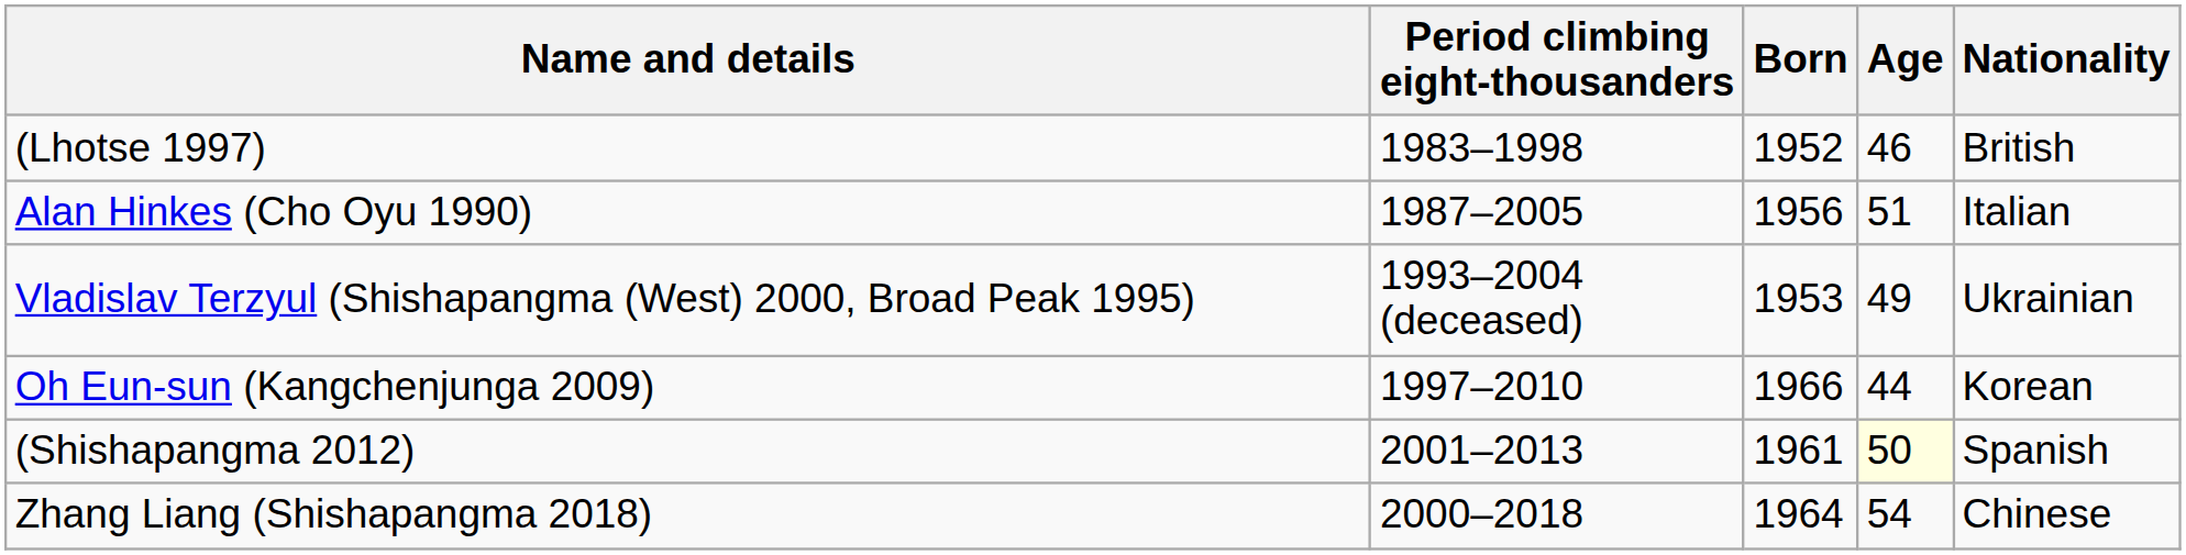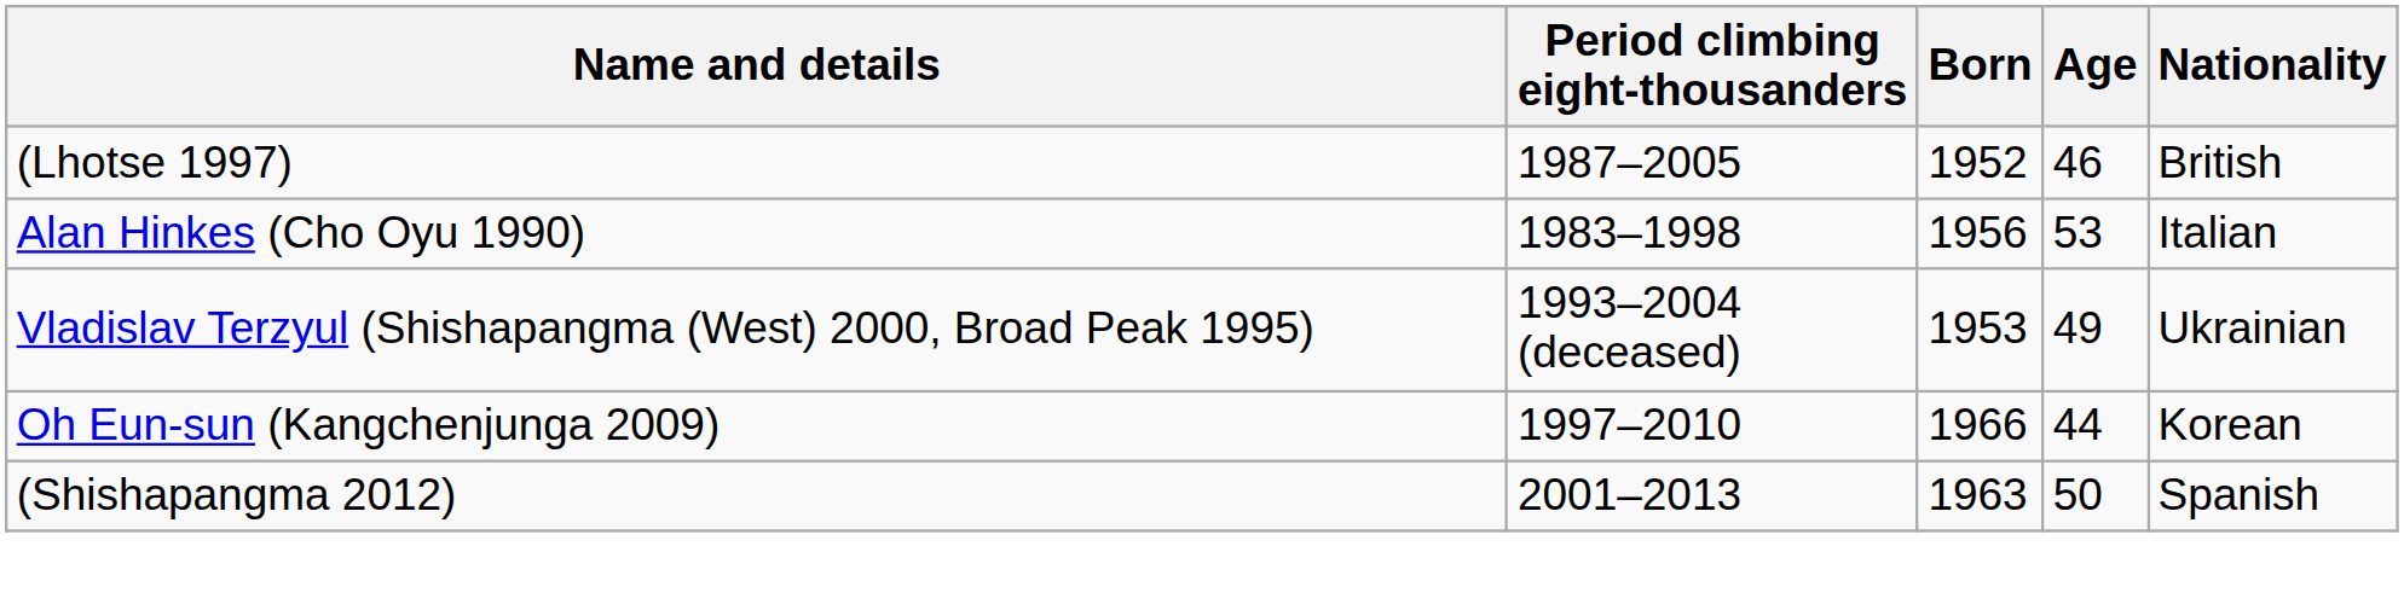 <table class="wikitable sortable">
 <tr>
 <th width=530px>Name and details</th>
 <th>Period climbing<br>eight-thousanders</th>
 <th>Born</th>
 <th>Age</th>
 <th>Nationality</th>
 </tr>
 <tr>
 <td> (Lhotse 1997)<br></td>
-<td>1983–1998</td>
+<td>1987–2005</td>
 <td>1952</td>
 <td>46</td>
 <td> British</td>
 </tr>
 <tr>
 <td><a href='#'>Alan Hinkes</a> (Cho Oyu 1990)<br></td>
-<td>1987–2005</td>
+<td>1983–1998</td>
 <td>1956</td>
-<td>51</td>
+<td>53</td>
 <td> Italian</td>
 </tr>
 <tr>
 <td><a href='#'>Vladislav Terzyul</a> (Shishapangma (West) 2000, Broad Peak 1995)<br></td>
 <td>1993–2004<br>(deceased)</td>
 <td>1953</td>
 <td>49</td>
 <td> Ukrainian</td>
 </tr>
 <tr>
 <td><a href='#'>Oh Eun-sun</a> (Kangchenjunga 2009)<br></td>
 <td>1997–2010</td>
 <td>1966</td>
 <td>44</td>
 <td> Korean</td>
 </tr>
 <tr>
 <td> (Shishapangma 2012)<br></td>
 <td>2001–2013</td>
-<td>1961</td>
-<td style="background: lightyellow;">50</td>
+<td>1963</td>
+<td>50</td>
 <td> Spanish</td>
 </tr>
-<tr>
-<td>Zhang Liang (Shishapangma 2018)<br></td>
-<td>2000–2018</td>
-<td>1964</td>
-<td>54</td>
-<td> Chinese</td>
-</tr>
 </table>
